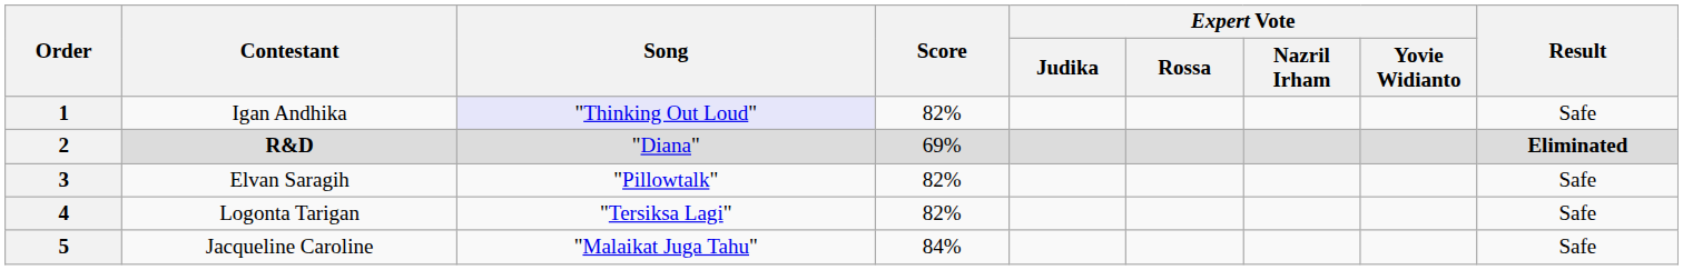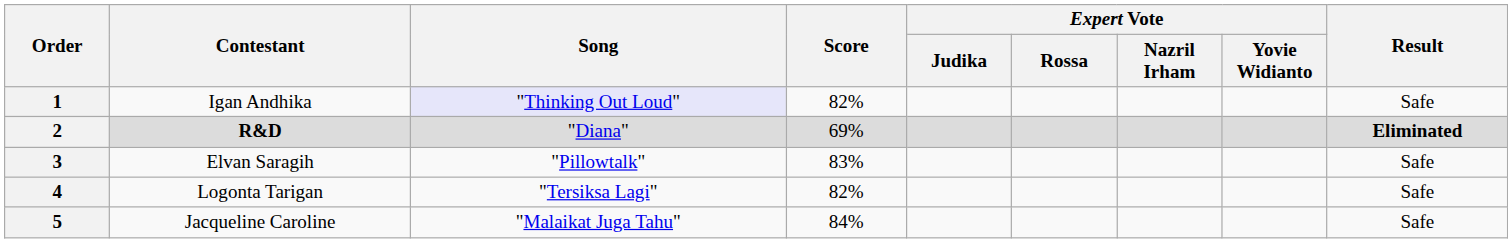 <table class="wikitable" style="text-align:center; width:100%;">
 <tr>
 <th scope="col" rowspan="2" style="width:07%;">Order</th>
 <th scope="col" rowspan="2" style="width:20%;">Contestant</th>
 <th scope="col" rowspan="2" style="width:25%;">Song</th>
 <th rowspan="2" style="width:08%">Score</th>
 <th scope="col" colspan="4" style="width:28%;"><em>Expert</em> Vote</th>
 <th rowspan="2" style="width:12%">Result</th>
 </tr>
 <tr>
 <th style="width:07%;">Judika</th>
 <th style="width:07%;">Rossa</th>
 <th style="width:07%;">Nazril Irham</th>
 <th style="width:07%;">Yovie Widianto</th>
 </tr>
 <tr>
 <th>1</th>
 <td>Igan Andhika</td>
 <td style="background: lavender;">"<a href='#'>Thinking Out Loud</a>"</td>
 <td>82%</td>
 <td></td>
 <td></td>
 <td></td>
 <td></td>
 <td>Safe</td>
 </tr>
 <tr style="background:#DCDCDC;">
 <th>2</th>
 <td><strong>R&D</strong></td>
 <td>"<a href='#'>Diana</a>"</td>
 <td>69%</td>
 <td></td>
 <td></td>
 <td></td>
 <td></td>
 <td><strong>Eliminated</strong></td>
 </tr>
 <tr>
 <th>3</th>
 <td>Elvan Saragih</td>
 <td>"<a href='#'>Pillowtalk</a>"</td>
-<td>82%</td>
+<td>83%</td>
 <td></td>
 <td></td>
 <td></td>
 <td></td>
 <td>Safe</td>
 </tr>
 <tr>
 <th>4</th>
 <td>Logonta Tarigan</td>
 <td>"<a href='#'>Tersiksa Lagi</a>"</td>
 <td>82%</td>
 <td></td>
 <td></td>
 <td></td>
 <td></td>
 <td>Safe</td>
 </tr>
 <tr>
 <th>5</th>
 <td>Jacqueline Caroline</td>
 <td>"<a href='#'>Malaikat Juga Tahu</a>"</td>
 <td>84%</td>
 <td></td>
 <td></td>
 <td></td>
 <td></td>
 <td>Safe</td>
 </tr>
 </table>
